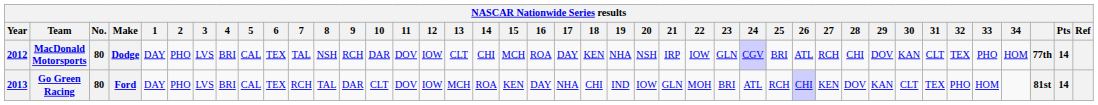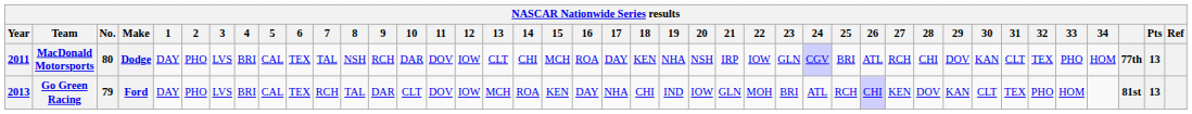 <table class="wikitable" style="text-align:center; font-size:75%">
 <tr>
 <th colspan=42><a href='#'>NASCAR Nationwide Series</a> results</th>
 </tr>
 <tr>
 <th>Year</th>
 <th>Team</th>
 <th>No.</th>
 <th>Make</th>
 <th>1</th>
 <th>2</th>
 <th>3</th>
 <th>4</th>
 <th>5</th>
 <th>6</th>
 <th>7</th>
 <th>8</th>
 <th>9</th>
 <th>10</th>
 <th>11</th>
 <th>12</th>
 <th>13</th>
 <th>14</th>
 <th>15</th>
 <th>16</th>
 <th>17</th>
 <th>18</th>
 <th>19</th>
 <th>20</th>
 <th>21</th>
 <th>22</th>
 <th>23</th>
 <th>24</th>
 <th>25</th>
 <th>26</th>
 <th>27</th>
 <th>28</th>
 <th>29</th>
 <th>30</th>
 <th>31</th>
 <th>32</th>
 <th>33</th>
 <th>34</th>
 <th></th>
 <th>Pts</th>
 <th>Ref</th>
 </tr>
 <tr>
-<th><a href='#'>2012</a></th>
+<th><a href='#'>2011</a></th>
 <th><a href='#'>MacDonald Motorsports</a></th>
 <th>80</th>
 <th><a href='#'>Dodge</a></th>
 <td><a href='#'>DAY</a></td>
 <td><a href='#'>PHO</a></td>
 <td><a href='#'>LVS</a></td>
 <td><a href='#'>BRI</a></td>
 <td><a href='#'>CAL</a></td>
 <td><a href='#'>TEX</a></td>
 <td><a href='#'>TAL</a></td>
 <td><a href='#'>NSH</a></td>
 <td><a href='#'>RCH</a></td>
 <td><a href='#'>DAR</a></td>
 <td><a href='#'>DOV</a></td>
 <td><a href='#'>IOW</a></td>
 <td><a href='#'>CLT</a></td>
 <td><a href='#'>CHI</a></td>
 <td><a href='#'>MCH</a></td>
 <td><a href='#'>ROA</a></td>
 <td><a href='#'>DAY</a></td>
 <td><a href='#'>KEN</a></td>
 <td><a href='#'>NHA</a></td>
 <td><a href='#'>NSH</a></td>
 <td><a href='#'>IRP</a></td>
 <td><a href='#'>IOW</a></td>
 <td><a href='#'>GLN</a></td>
 <td style="background:#CFCFFF;"><a href='#'>CGV</a><br></td>
 <td><a href='#'>BRI</a></td>
 <td><a href='#'>ATL</a></td>
 <td><a href='#'>RCH</a></td>
 <td><a href='#'>CHI</a></td>
 <td><a href='#'>DOV</a></td>
 <td><a href='#'>KAN</a></td>
 <td><a href='#'>CLT</a></td>
 <td><a href='#'>TEX</a></td>
 <td><a href='#'>PHO</a></td>
 <td><a href='#'>HOM</a></td>
 <th>77th</th>
-<th>14</th>
+<th>13</th>
 <th></th>
 </tr>
 <tr>
 <th><a href='#'>2013</a></th>
 <th><a href='#'>Go Green Racing</a></th>
-<th>80</th>
+<th>79</th>
 <th><a href='#'>Ford</a></th>
 <td><a href='#'>DAY</a></td>
 <td><a href='#'>PHO</a></td>
 <td><a href='#'>LVS</a></td>
 <td><a href='#'>BRI</a></td>
 <td><a href='#'>CAL</a></td>
 <td><a href='#'>TEX</a></td>
 <td><a href='#'>RCH</a></td>
 <td><a href='#'>TAL</a></td>
 <td><a href='#'>DAR</a></td>
 <td><a href='#'>CLT</a></td>
 <td><a href='#'>DOV</a></td>
 <td><a href='#'>IOW</a></td>
 <td><a href='#'>MCH</a></td>
 <td><a href='#'>ROA</a></td>
 <td><a href='#'>KEN</a></td>
 <td><a href='#'>DAY</a></td>
 <td><a href='#'>NHA</a></td>
 <td><a href='#'>CHI</a></td>
 <td><a href='#'>IND</a></td>
 <td><a href='#'>IOW</a></td>
 <td><a href='#'>GLN</a></td>
 <td><a href='#'>MOH</a></td>
 <td><a href='#'>BRI</a></td>
 <td><a href='#'>ATL</a></td>
 <td><a href='#'>RCH</a></td>
 <td style="background:#CFCFFF;"><a href='#'>CHI</a><br></td>
 <td><a href='#'>KEN</a></td>
 <td><a href='#'>DOV</a></td>
 <td><a href='#'>KAN</a></td>
 <td><a href='#'>CLT</a></td>
 <td><a href='#'>TEX</a></td>
 <td><a href='#'>PHO</a></td>
 <td><a href='#'>HOM</a></td>
 <td></td>
 <th>81st</th>
-<th>14</th>
+<th>13</th>
 <th></th>
 </tr>
 </table>
